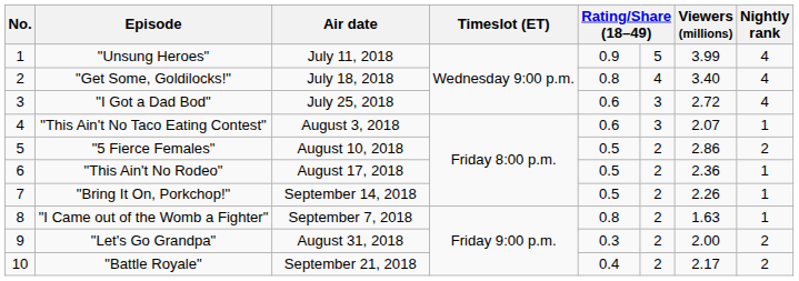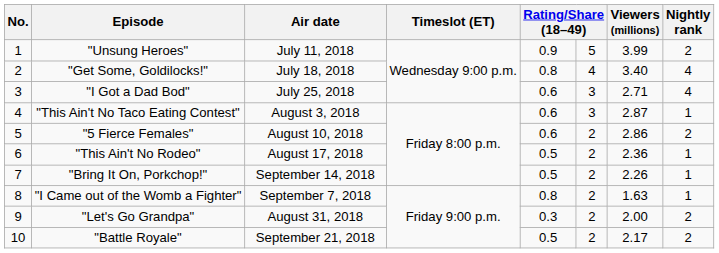 <table class="wikitable" style="text-align:center;">
 <tr>
 <th>No.</th>
 <th style="width:30%;">Episode</th>
 <th style="width:20%;">Air date</th>
 <th>Timeslot (ET)</th>
 <th colspan=2><a href='#'>Rating/Share</a><br>(18–49)</th>
 <th>Viewers<br><small>(millions)</small></th>
 <th>Nightly<br>rank</th>
 </tr>
 <tr>
 <td>1</td>
 <td>"Unsung Heroes"</td>
 <td>July 11, 2018</td>
 <td rowspan="3">Wednesday 9:00 p.m.</td>
 <td>0.9</td>
 <td>5</td>
 <td>3.99</td>
-<td>4</td>
+<td>2</td>
 </tr>
 <tr>
 <td>2</td>
 <td>"Get Some, Goldilocks!"</td>
 <td>July 18, 2018</td>
 <td>0.8</td>
 <td>4</td>
 <td>3.40</td>
 <td>4</td>
 </tr>
 <tr>
 <td>3</td>
 <td>"I Got a Dad Bod"</td>
 <td>July 25, 2018</td>
 <td>0.6</td>
 <td>3</td>
-<td>2.72</td>
+<td>2.71</td>
 <td>4</td>
 </tr>
 <tr>
 <td>4</td>
 <td>"This Ain't No Taco Eating Contest"</td>
 <td>August 3, 2018</td>
 <td rowspan="4">Friday 8:00 p.m.</td>
 <td>0.6</td>
 <td>3</td>
-<td>2.07</td>
+<td>2.87</td>
 <td>1</td>
 </tr>
 <tr>
 <td>5</td>
 <td>"5 Fierce Females"</td>
 <td>August 10, 2018</td>
-<td>0.5</td>
+<td>0.6</td>
 <td>2</td>
 <td>2.86</td>
 <td>2</td>
 </tr>
 <tr>
 <td>6</td>
 <td>"This Ain't No Rodeo"</td>
 <td>August 17, 2018</td>
 <td>0.5</td>
 <td>2</td>
 <td>2.36</td>
 <td>1</td>
 </tr>
 <tr>
 <td>7</td>
 <td>"Bring It On, Porkchop!"</td>
 <td>September 14, 2018</td>
 <td>0.5</td>
 <td>2</td>
 <td>2.26</td>
 <td>1</td>
 </tr>
 <tr>
 <td>8</td>
 <td>"I Came out of the Womb a Fighter"</td>
 <td>September 7, 2018</td>
 <td rowspan="3">Friday 9:00 p.m.</td>
 <td>0.8</td>
 <td>2</td>
 <td>1.63</td>
 <td>1</td>
 </tr>
 <tr>
 <td>9</td>
 <td>"Let's Go Grandpa"</td>
 <td>August 31, 2018</td>
 <td>0.3</td>
 <td>2</td>
 <td>2.00</td>
 <td>2</td>
 </tr>
 <tr>
 <td>10</td>
 <td>"Battle Royale"</td>
 <td>September 21, 2018</td>
-<td>0.4</td>
+<td>0.5</td>
 <td>2</td>
 <td>2.17</td>
 <td>2</td>
 </tr>
 </table>
